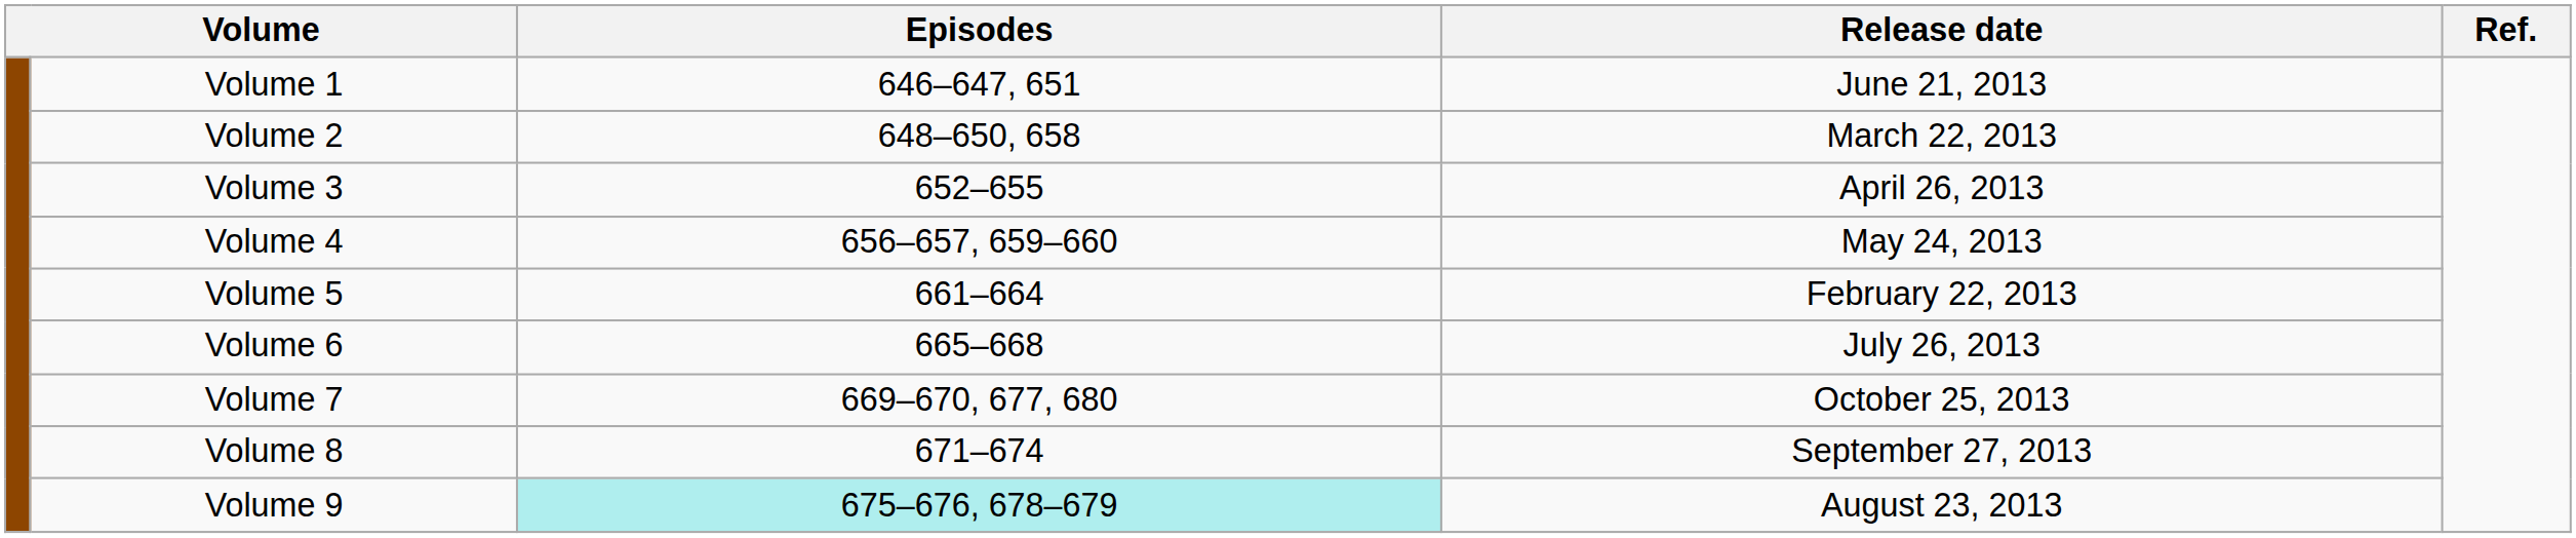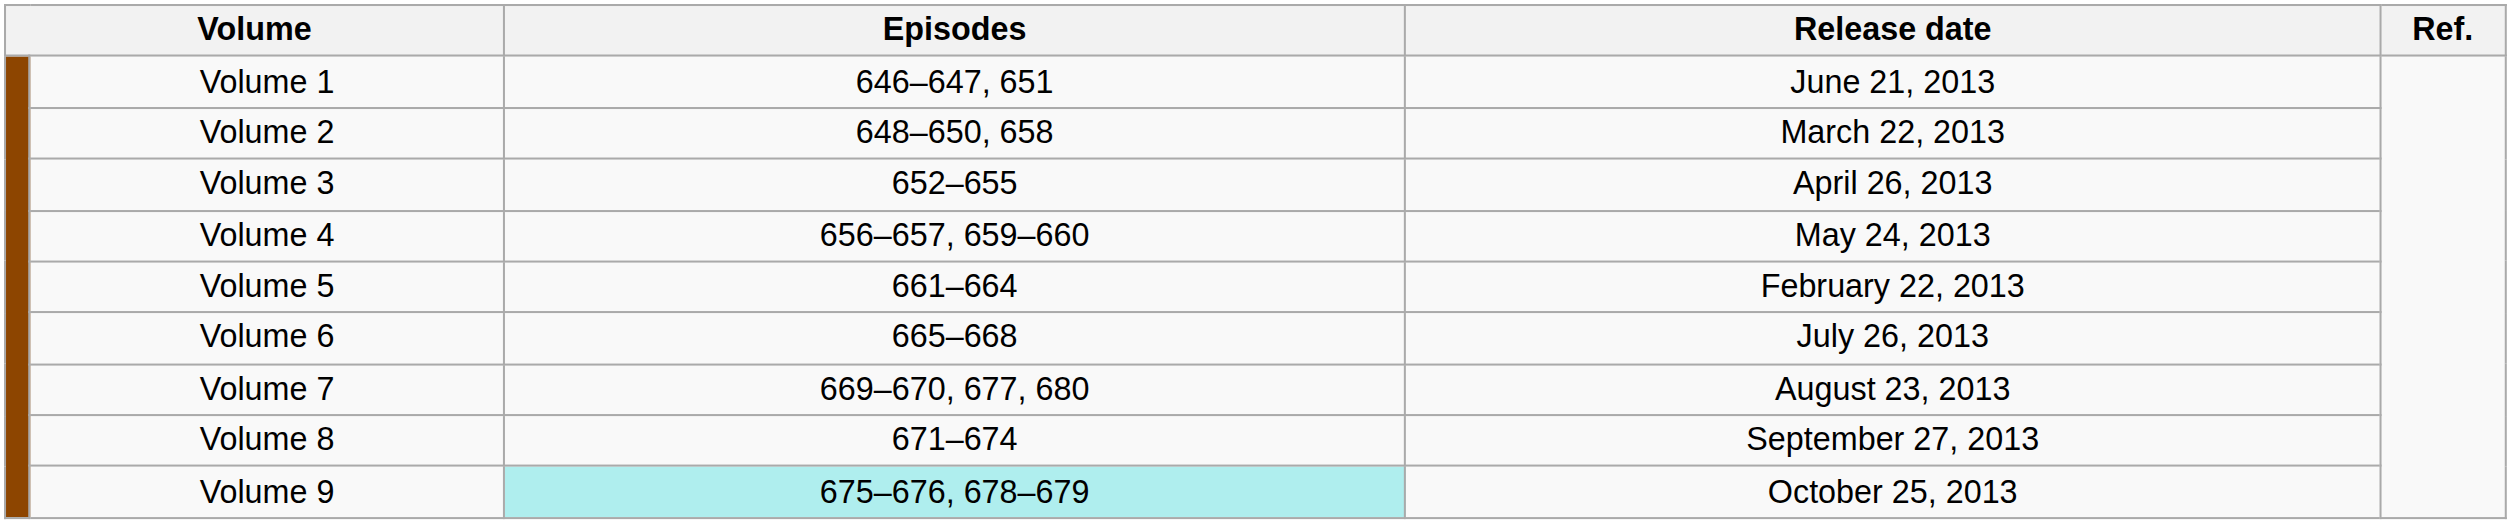 <table class="wikitable" style="text-align: center; width: 98%;">
 <tr>
 <th colspan="2" scope="column">Volume</th>
 <th scope="column">Episodes</th>
 <th scope="column">Release date</th>
 <th width="5%" scope="column">Ref.</th>
 </tr>
 <tr>
 <td rowspan="9" width="1%" style="background: #8D4500;"></td>
 <td>Volume 1</td>
 <td>646–647, 651</td>
 <td>June 21, 2013</td>
 <td rowspan="9"></td>
 </tr>
 <tr>
 <td>Volume 2</td>
 <td>648–650, 658</td>
 <td>March 22, 2013</td>
 </tr>
 <tr>
 <td>Volume 3</td>
 <td>652–655</td>
 <td>April 26, 2013</td>
 </tr>
 <tr>
 <td>Volume 4</td>
 <td>656–657, 659–660</td>
 <td>May 24, 2013</td>
 </tr>
 <tr>
 <td>Volume 5</td>
 <td>661–664</td>
 <td>February 22, 2013</td>
 </tr>
 <tr>
 <td>Volume 6</td>
 <td>665–668</td>
 <td>July 26, 2013</td>
 </tr>
 <tr>
 <td>Volume 7</td>
 <td>669–670, 677, 680</td>
-<td>October 25, 2013</td>
+<td>August 23, 2013</td>
 </tr>
 <tr>
 <td>Volume 8</td>
 <td>671–674</td>
 <td>September 27, 2013</td>
 </tr>
 <tr>
 <td>Volume 9</td>
 <td style="background: paleturquoise;">675–676, 678–679</td>
-<td>August 23, 2013</td>
+<td>October 25, 2013</td>
 </tr>
 </table>
